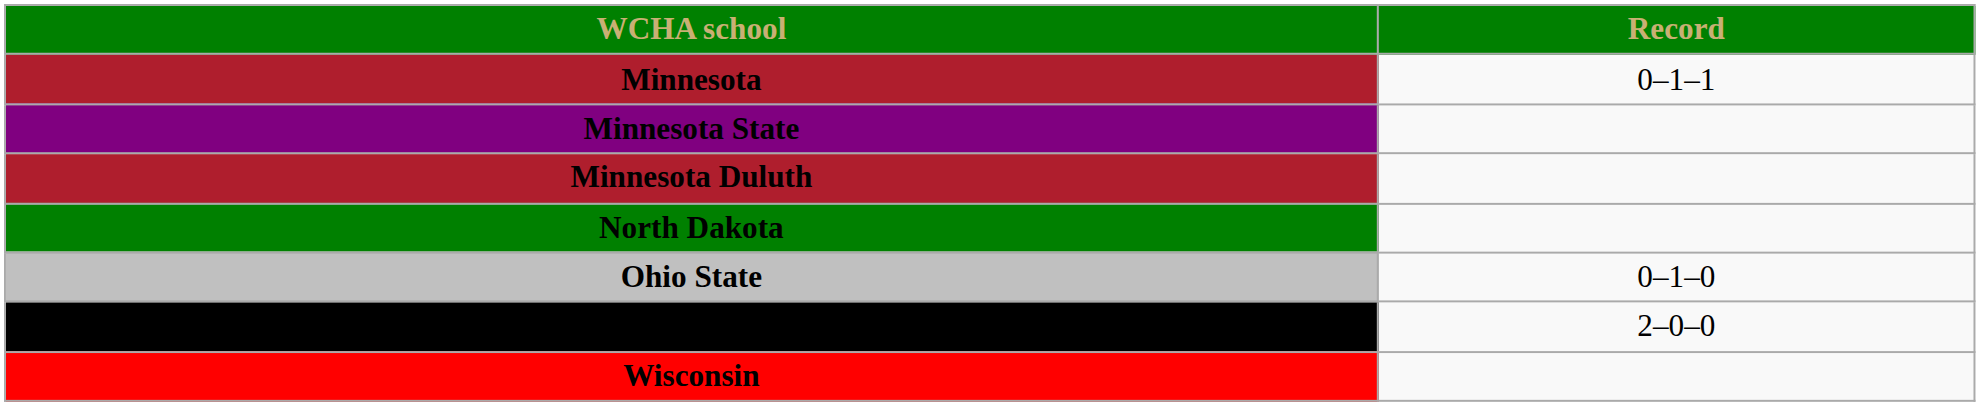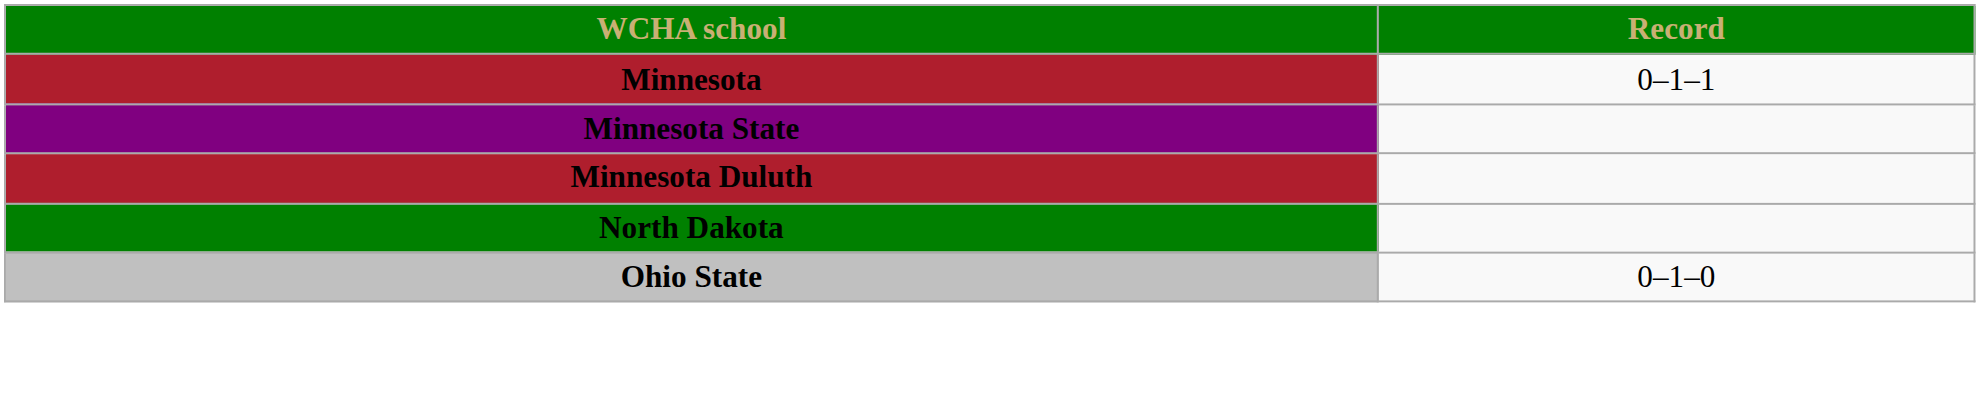 <table class="wikitable" width="80%">
 <tr align="center"  style=" background:green;color:#c9b074;">
 <td><strong>WCHA school</strong></td>
 <td><strong>Record</strong></td>
 </tr>
 <tr align="center" bgcolor="">
 <td bgcolor="#AF1E2D"><span><strong>Minnesota</strong></span></td>
 <td>0–1–1</td>
 </tr>
 <tr align="center" bgcolor="">
 <td bgcolor="purple"><span> <strong>Minnesota State</strong></span></td>
 <td></td>
 </tr>
 <tr align="center" bgcolor="">
 <td bgcolor="#AF1E2D"><span><strong>Minnesota Duluth</strong></span></td>
 <td></td>
 </tr>
 <tr align="center" bgcolor="">
 <td bgcolor="green"><span> <strong>North Dakota</strong></span></td>
 <td></td>
 </tr>
 <tr align="center" bgcolor="">
 <td bgcolor="silver"><span><strong>Ohio State</strong></span></td>
 <td>0–1–0</td>
 </tr>
-<tr align="center" bgcolor="">
-<td bgcolor="black"><span><strong>St. Cloud State</strong></span></td>
-<td>2–0–0</td>
-</tr>
-<tr align="center" bgcolor="">
-<td bgcolor="red"><span><strong>Wisconsin</strong></span></td>
-<td></td>
-</tr>
 </table>
